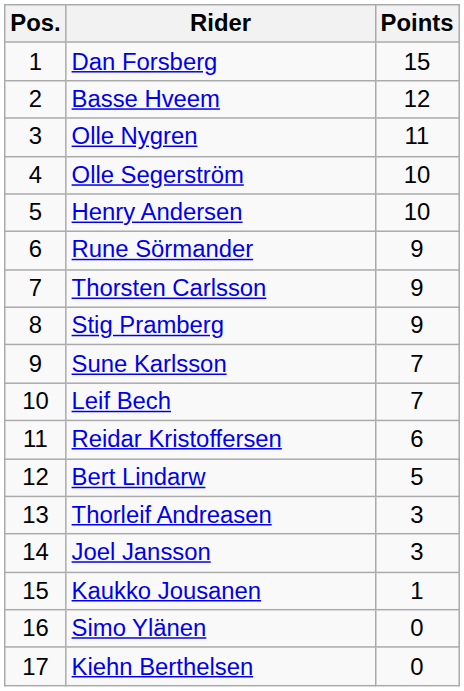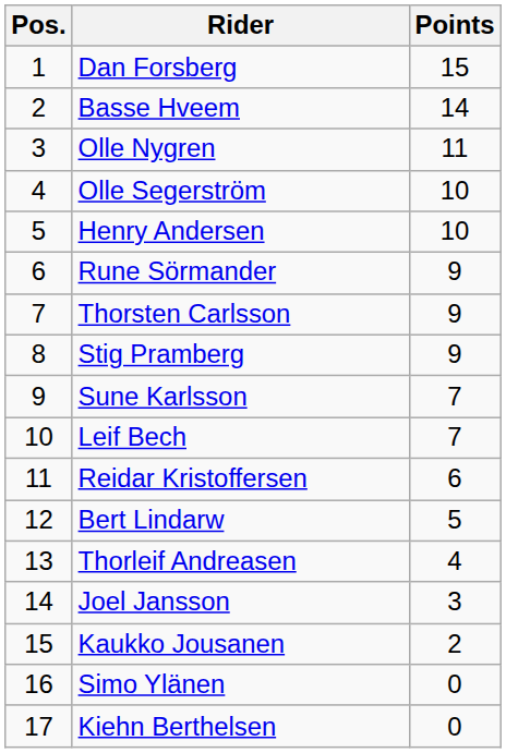 <table class=wikitable>
 <tr>
 <th width=25px>Pos.</th>
 <th width=200px>Rider</th>
 <th width=40px>Points</th>
 </tr>
 <tr align=center >
 <td>1</td>
 <td align=left> <a href='#'>Dan Forsberg</a></td>
 <td>15</td>
 </tr>
 <tr align=center >
 <td>2</td>
 <td align=left> <a href='#'>Basse Hveem</a></td>
-<td>12</td>
+<td>14</td>
 </tr>
 <tr align=center >
 <td>3</td>
 <td align=left> <a href='#'>Olle Nygren</a></td>
 <td>11</td>
 </tr>
 <tr align=center >
 <td>4</td>
 <td align=left> <a href='#'>Olle Segerström</a></td>
 <td>10</td>
 </tr>
 <tr align=center >
 <td>5</td>
 <td align=left> <a href='#'>Henry Andersen</a></td>
 <td>10</td>
 </tr>
 <tr align=center >
 <td>6</td>
 <td align=left> <a href='#'>Rune Sörmander</a></td>
 <td>9</td>
 </tr>
 <tr align=center >
 <td>7</td>
 <td align=left> <a href='#'>Thorsten Carlsson</a></td>
 <td>9</td>
 </tr>
 <tr align=center >
 <td>8</td>
 <td align=left> <a href='#'>Stig Pramberg</a></td>
 <td>9</td>
 </tr>
 <tr align=center>
 <td>9</td>
 <td align=left> <a href='#'>Sune Karlsson</a></td>
 <td>7</td>
 </tr>
 <tr align=center>
 <td>10</td>
 <td align=left> <a href='#'>Leif Bech</a></td>
 <td>7</td>
 </tr>
 <tr align=center>
 <td>11</td>
 <td align=left> <a href='#'>Reidar Kristoffersen</a></td>
 <td>6</td>
 </tr>
 <tr align=center>
 <td>12</td>
 <td align=left> <a href='#'>Bert Lindarw</a></td>
 <td>5</td>
 </tr>
 <tr align=center>
 <td>13</td>
 <td align=left> <a href='#'>Thorleif Andreasen</a></td>
-<td>3</td>
+<td>4</td>
 </tr>
 <tr align=center>
 <td>14</td>
 <td align=left> <a href='#'>Joel Jansson</a></td>
 <td>3</td>
 </tr>
 <tr align=center>
 <td>15</td>
 <td align=left> <a href='#'>Kaukko Jousanen</a></td>
-<td>1</td>
+<td>2</td>
 </tr>
 <tr align=center>
 <td>16</td>
 <td align=left> <a href='#'>Simo Ylänen</a></td>
 <td>0</td>
 </tr>
 <tr align=center>
 <td>17</td>
 <td align=left> <a href='#'>Kiehn Berthelsen</a></td>
 <td>0</td>
 </tr>
 </table>
